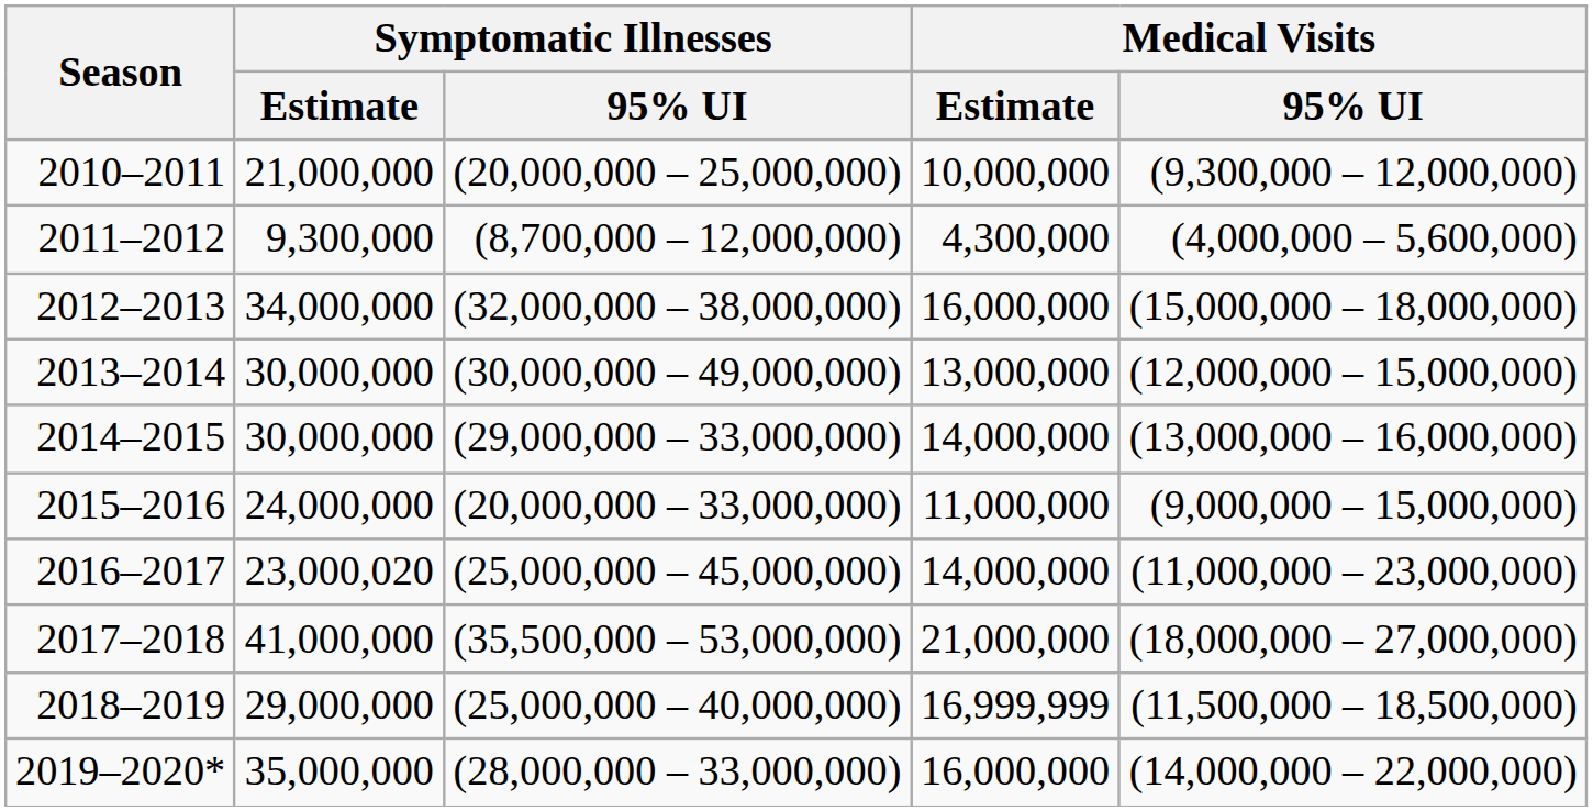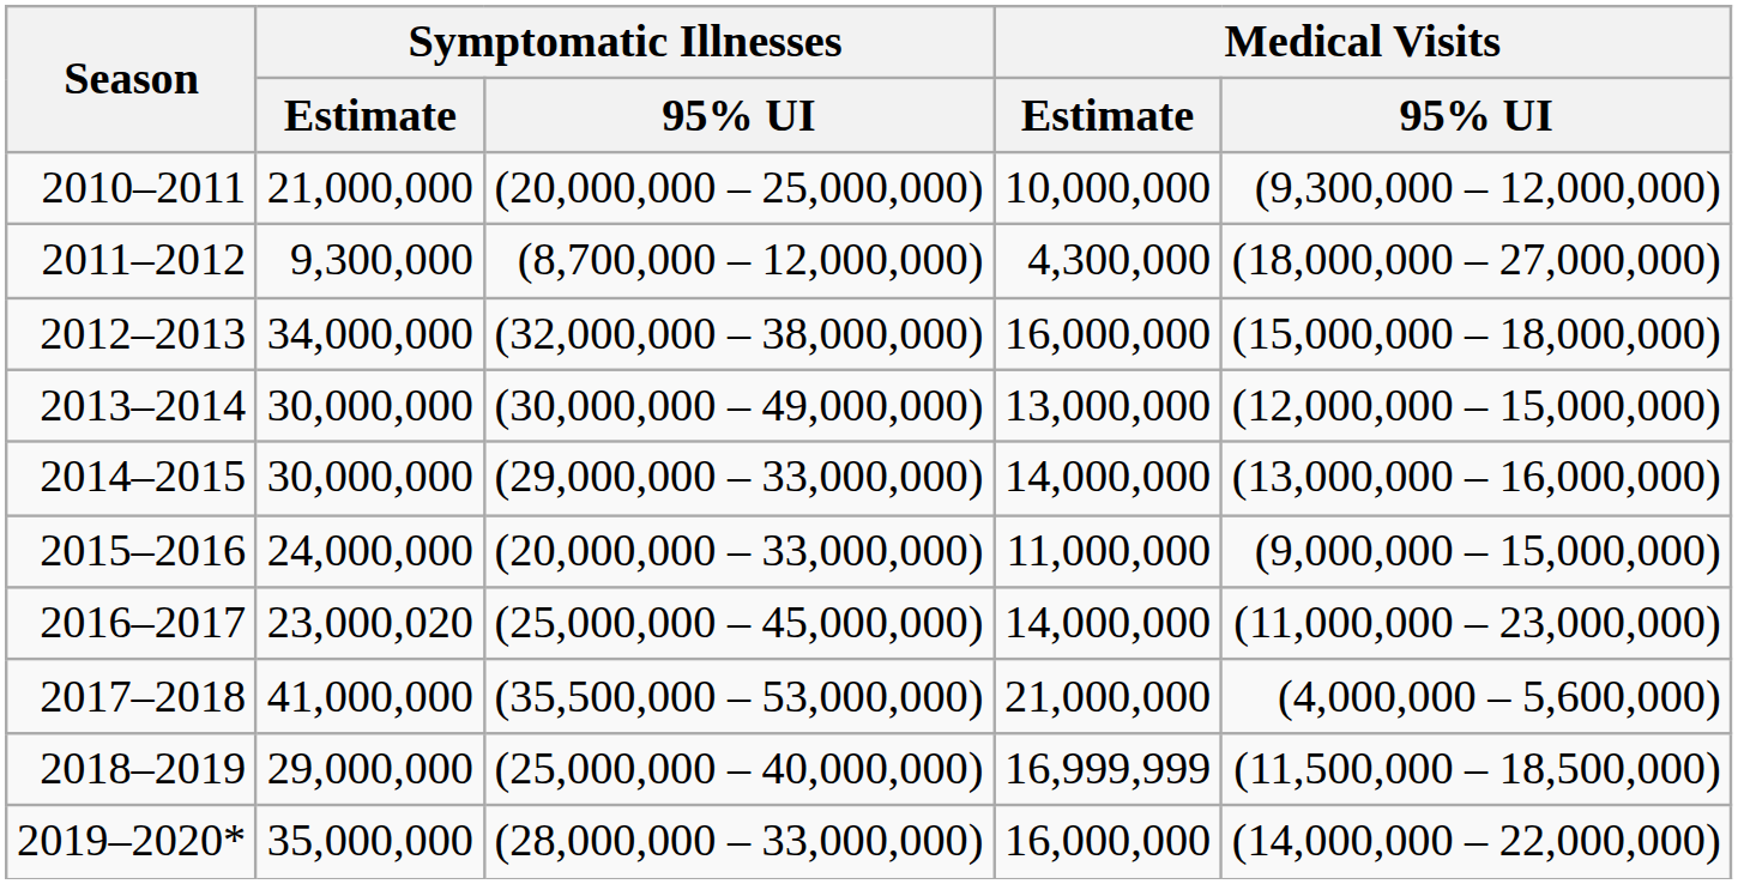 <table class="wikitable sortable static-row-numbers" style="text-align:right;">
 <tr>
 <th rowspan=2>Season</th>
 <th colspan=2>Symptomatic Illnesses</th>
 <th colspan=2>Medical Visits</th>
 </tr>
 <tr>
 <th>Estimate</th>
 <th>95% UI</th>
 <th>Estimate</th>
 <th>95% UI</th>
 </tr>
 <tr>
 <td>2010–2011</td>
 <td>21,000,000</td>
 <td>(20,000,000 – 25,000,000)</td>
 <td>10,000,000</td>
 <td>(9,300,000 – 12,000,000)</td>
 </tr>
 <tr>
 <td>2011–2012</td>
 <td>9,300,000</td>
 <td>(8,700,000 – 12,000,000)</td>
 <td>4,300,000</td>
-<td>(4,000,000 – 5,600,000)</td>
+<td>(18,000,000 – 27,000,000)</td>
 </tr>
 <tr>
 <td>2012–2013</td>
 <td>34,000,000</td>
 <td>(32,000,000 – 38,000,000)</td>
 <td>16,000,000</td>
 <td>(15,000,000 – 18,000,000)</td>
 </tr>
 <tr>
 <td>2013–2014</td>
 <td>30,000,000</td>
 <td>(30,000,000 – 49,000,000)</td>
 <td>13,000,000</td>
 <td>(12,000,000 – 15,000,000)</td>
 </tr>
 <tr>
 <td>2014–2015</td>
 <td>30,000,000</td>
 <td>(29,000,000 – 33,000,000)</td>
 <td>14,000,000</td>
 <td>(13,000,000 – 16,000,000)</td>
 </tr>
 <tr>
 <td>2015–2016</td>
 <td>24,000,000</td>
 <td>(20,000,000 – 33,000,000)</td>
 <td>11,000,000</td>
 <td>(9,000,000 – 15,000,000)</td>
 </tr>
 <tr>
 <td>2016–2017</td>
 <td>23,000,020</td>
 <td>(25,000,000 – 45,000,000)</td>
 <td>14,000,000</td>
 <td>(11,000,000 – 23,000,000)</td>
 </tr>
 <tr>
 <td>2017–2018</td>
 <td>41,000,000</td>
 <td>(35,500,000 – 53,000,000)</td>
 <td>21,000,000</td>
-<td>(18,000,000 – 27,000,000)</td>
+<td>(4,000,000 – 5,600,000)</td>
 </tr>
 <tr>
 <td>2018–2019</td>
 <td>29,000,000</td>
 <td>(25,000,000 – 40,000,000)</td>
 <td>16,999,999</td>
 <td>(11,500,000 – 18,500,000)</td>
 </tr>
 <tr>
 <td>2019–2020*</td>
 <td>35,000,000</td>
 <td>(28,000,000 – 33,000,000)</td>
 <td>16,000,000</td>
 <td>(14,000,000 – 22,000,000)</td>
 </tr>
 </table>
